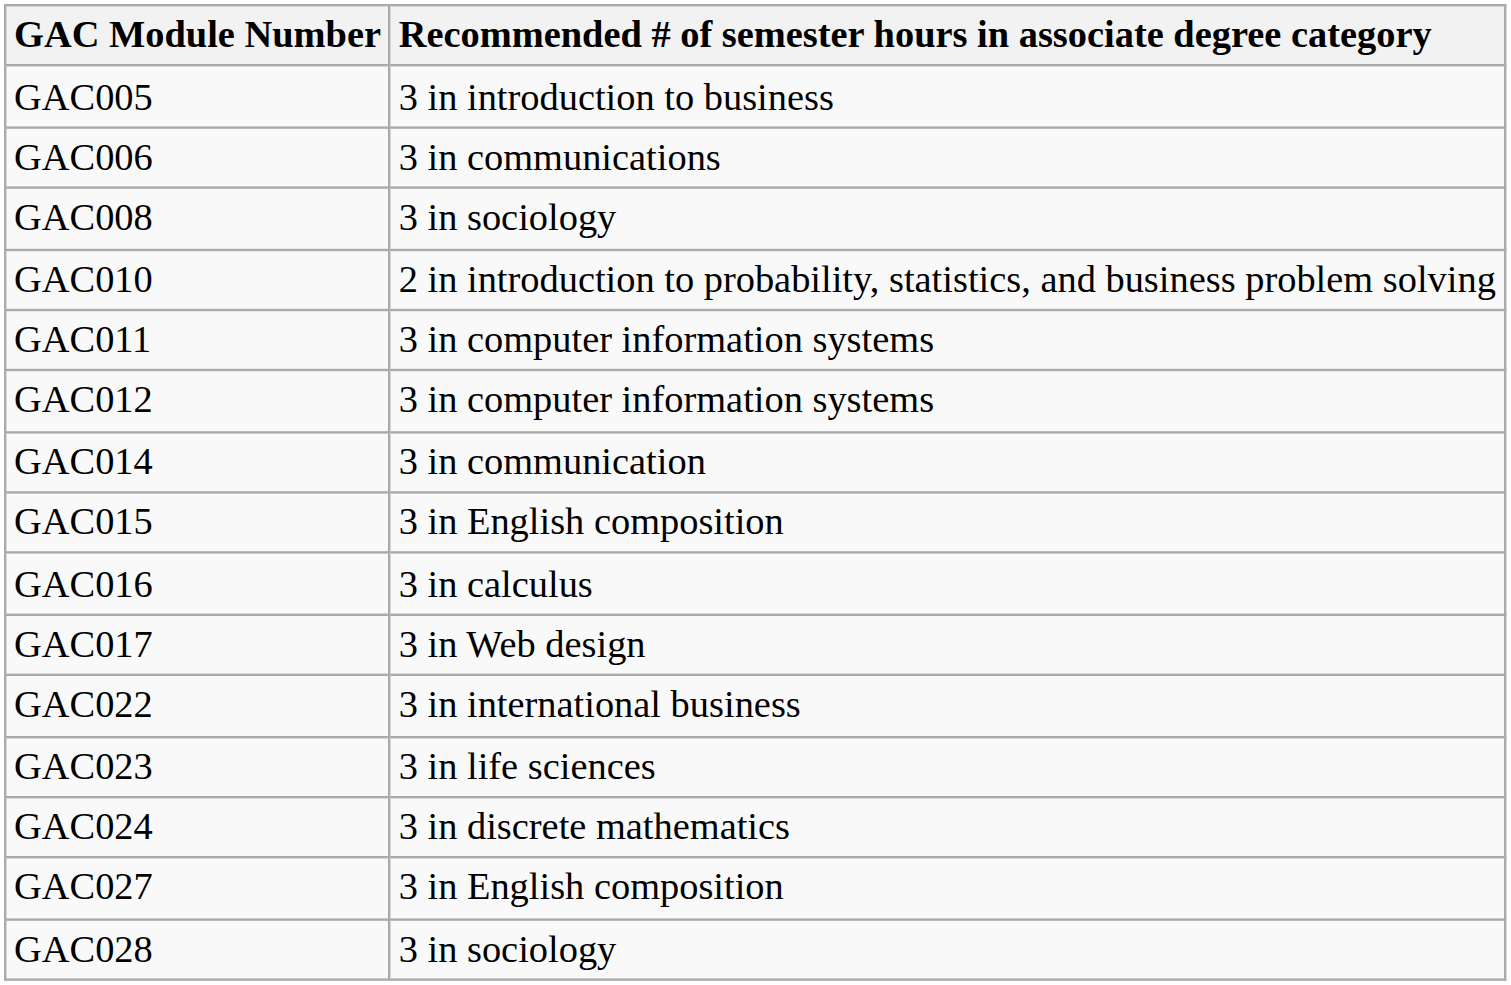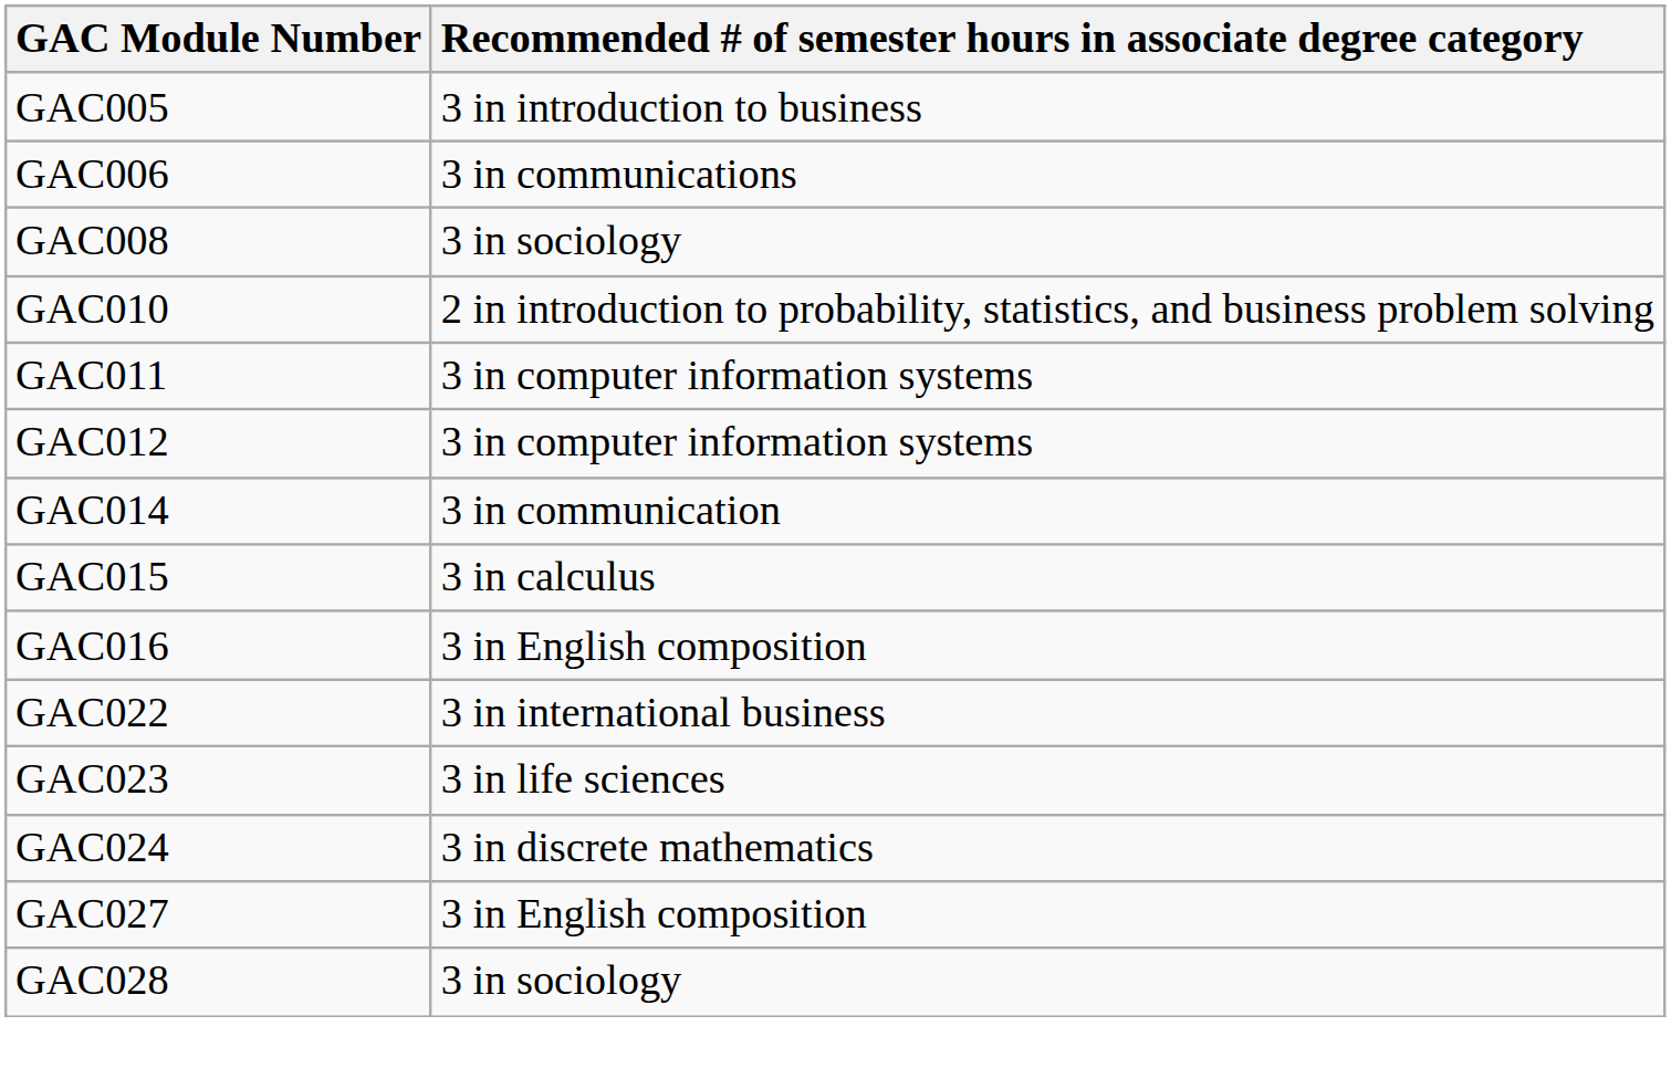 <table class="wikitable">
 <tr>
 <th>GAC Module Number</th>
 <th style="text-align:left;">Recommended # of semester hours in associate degree category</th>
 </tr>
 <tr>
 <td>GAC005</td>
 <td>3 in introduction to business</td>
 </tr>
 <tr>
 <td>GAC006</td>
 <td>3 in communications</td>
 </tr>
 <tr>
 <td>GAC008</td>
 <td>3 in sociology</td>
 </tr>
 <tr>
 <td>GAC010</td>
 <td>2 in introduction to probability, statistics, and business problem solving</td>
 </tr>
 <tr>
 <td>GAC011</td>
 <td>3 in computer information systems</td>
 </tr>
 <tr>
 <td>GAC012</td>
 <td>3 in computer information systems</td>
 </tr>
 <tr>
 <td>GAC014</td>
 <td>3 in communication</td>
 </tr>
 <tr>
 <td>GAC015</td>
-<td>3 in English composition</td>
+<td>3 in calculus</td>
 </tr>
 <tr>
 <td>GAC016</td>
-<td>3 in calculus</td>
-</tr>
-<tr>
-<td>GAC017</td>
-<td>3 in Web design</td>
+<td>3 in English composition</td>
 </tr>
 <tr>
 <td>GAC022</td>
 <td>3 in international business</td>
 </tr>
 <tr>
 <td>GAC023</td>
 <td>3 in life sciences</td>
 </tr>
 <tr>
 <td>GAC024</td>
 <td>3 in discrete mathematics</td>
 </tr>
 <tr>
 <td>GAC027</td>
 <td>3 in English composition</td>
 </tr>
 <tr>
 <td>GAC028</td>
 <td>3 in sociology</td>
 </tr>
 </table>
